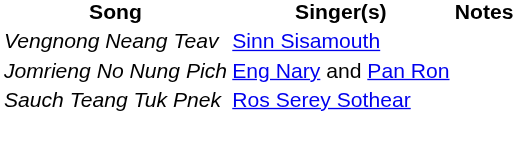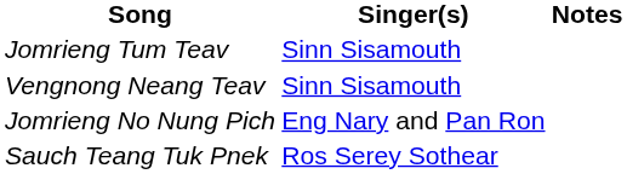 <table>
 <tr>
 <th>Song</th>
 <th>Singer(s)</th>
 <th>Notes</th>
+</tr>
+<tr>
+<td><em>Jomrieng Tum Teav</em></td>
+<td><a href='#'>Sinn Sisamouth</a></td>
+<td></td>
 </tr>
 <tr>
 <td><em>Vengnong Neang Teav</em></td>
 <td><a href='#'>Sinn Sisamouth</a></td>
 <td></td>
 </tr>
 <tr>
 <td><em>Jomrieng No Nung Pich</em></td>
 <td><a href='#'>Eng Nary</a> and <a href='#'>Pan Ron</a></td>
 <td></td>
 </tr>
 <tr>
 <td><em>Sauch Teang Tuk Pnek</em></td>
 <td><a href='#'>Ros Serey Sothear</a></td>
 <td></td>
 </tr>
 </table>
